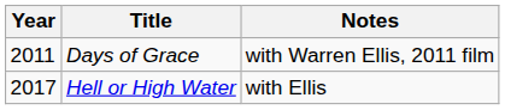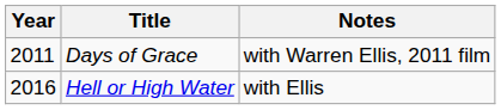 <table class="wikitable">
 <tr>
 <th>Year</th>
 <th>Title</th>
 <th>Notes</th>
 </tr>
 <tr>
 <td>2011</td>
 <td><em>Days of Grace</em></td>
 <td>with Warren Ellis, 2011 film</td>
 </tr>
 <tr>
-<td>2017</td>
+<td>2016</td>
 <td><em><a href='#'>Hell or High Water</a></em></td>
 <td>with Ellis</td>
 </tr>
 </table>
